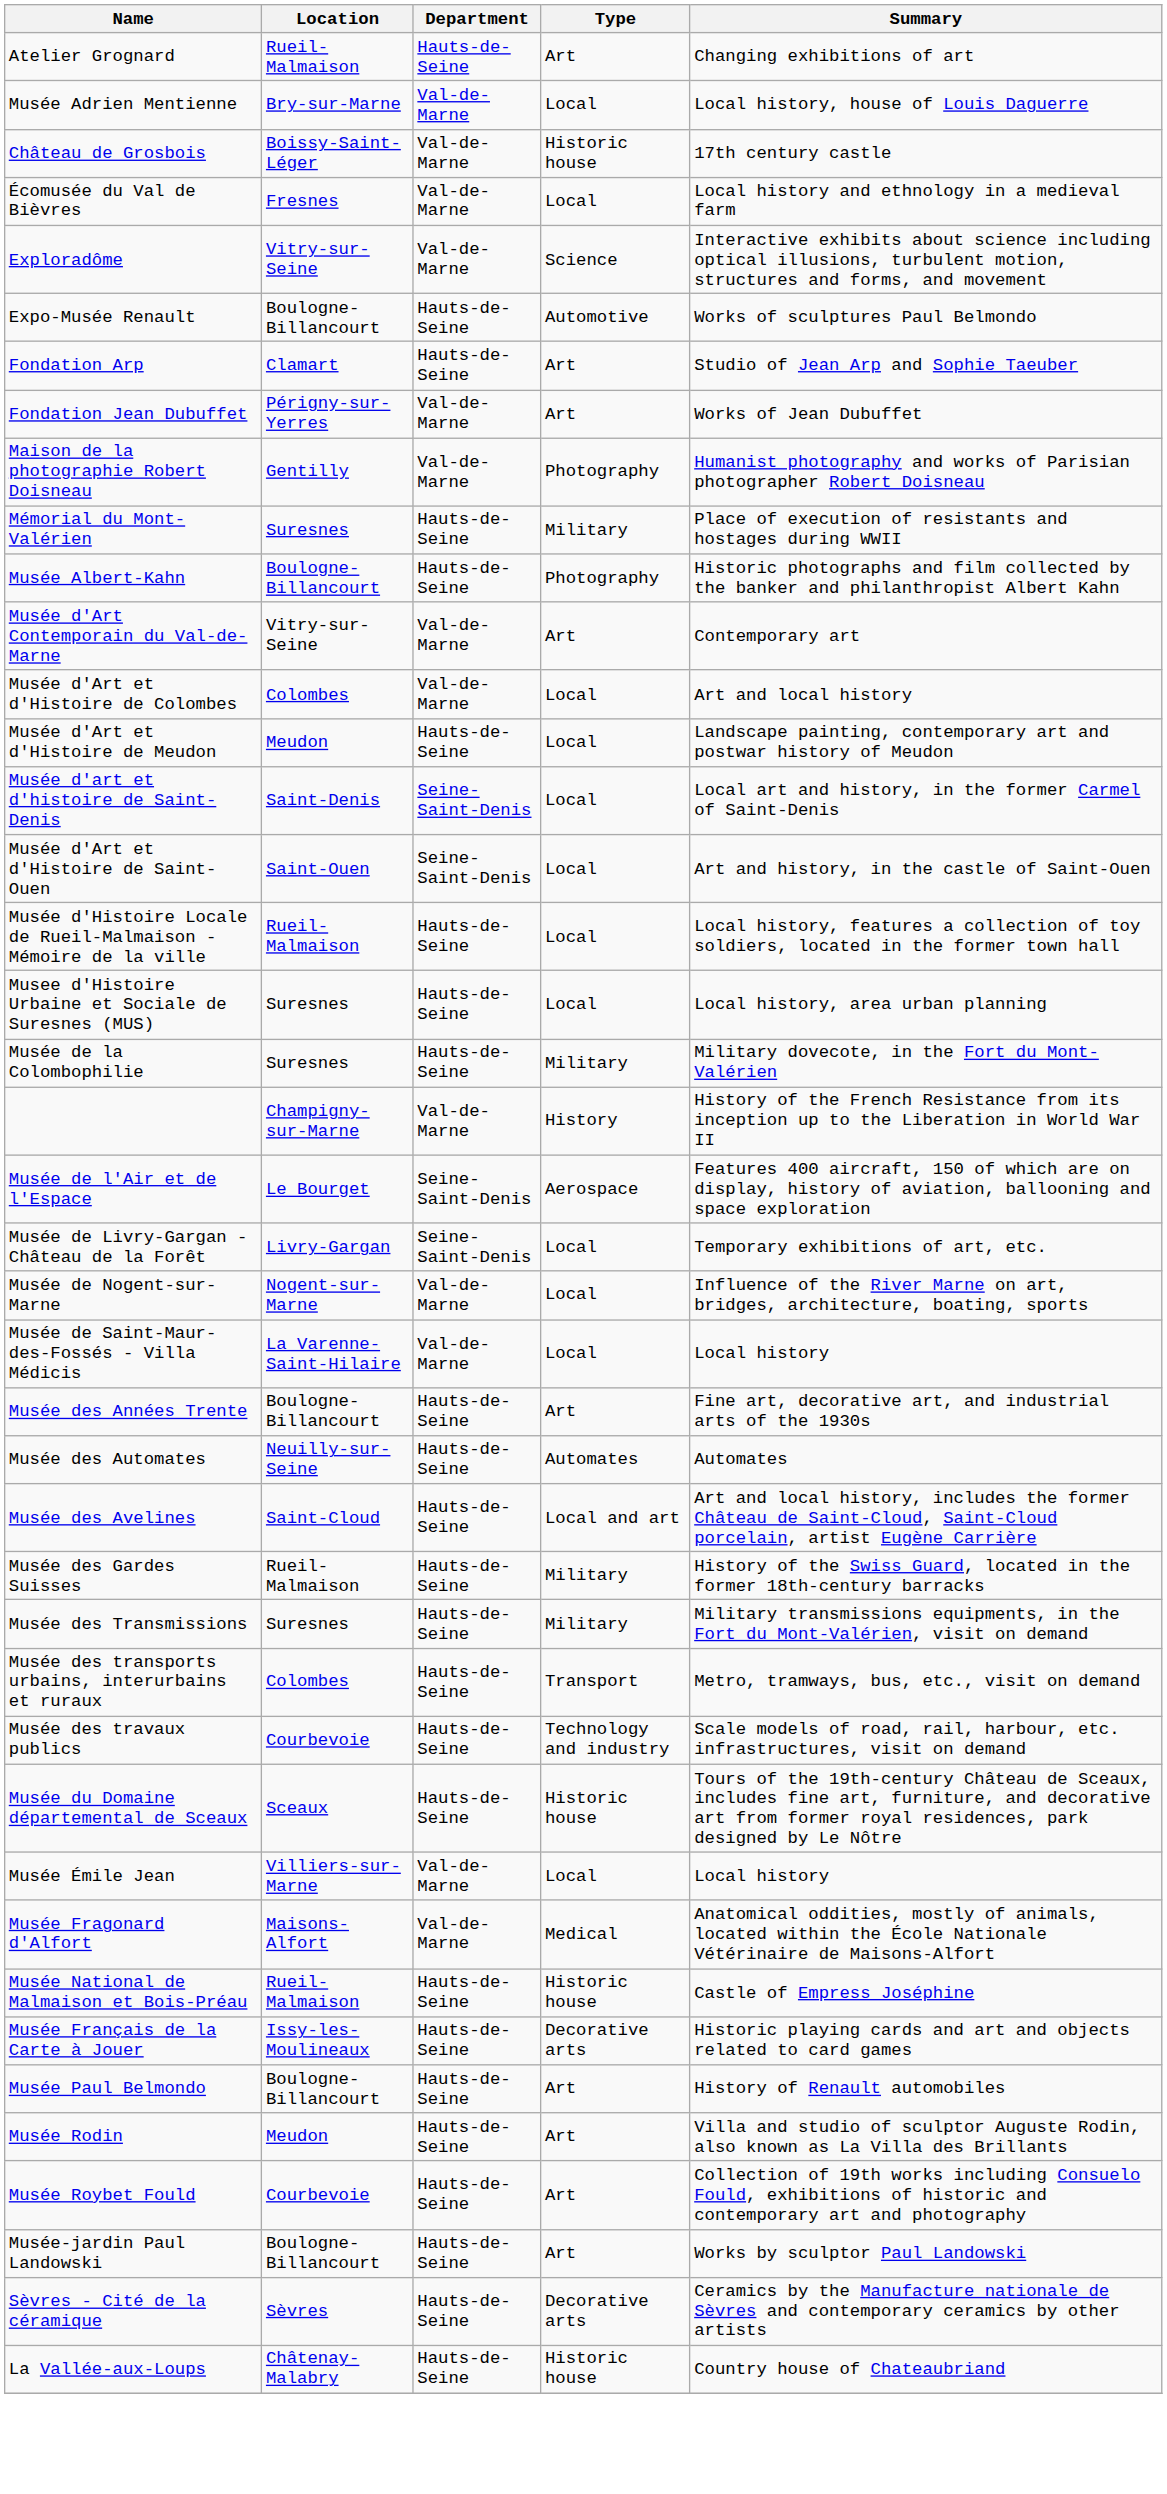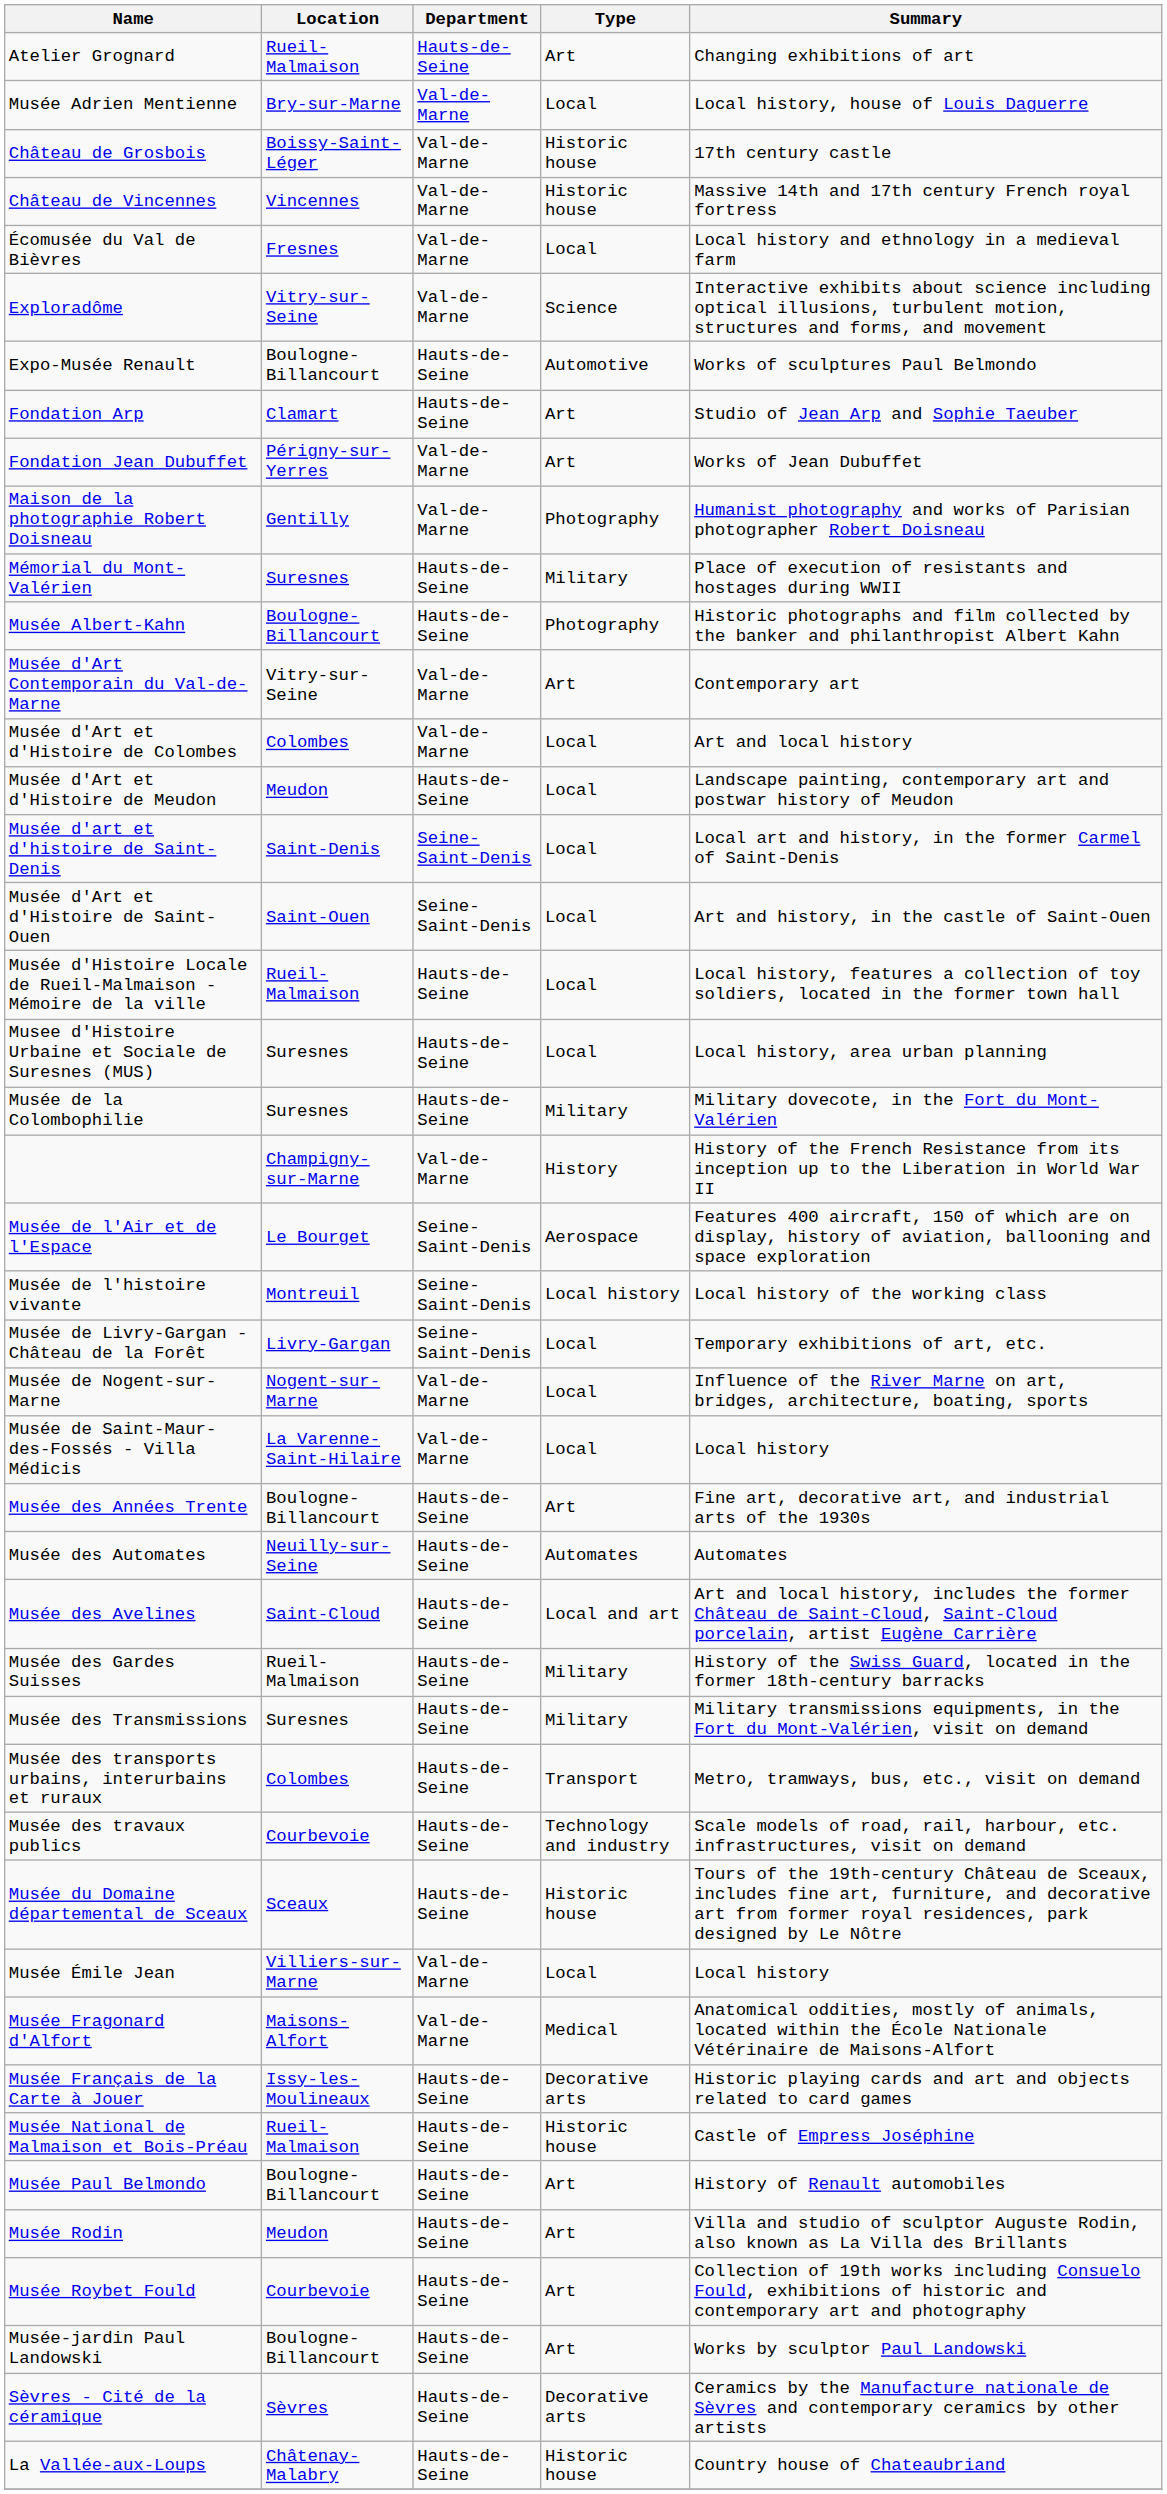 <table class="wikitable sortable">
 <tr>
 <th>Name</th>
 <th>Location</th>
 <th>Department</th>
 <th>Type</th>
 <th>Summary</th>
 </tr>
 <tr>
 <td>Atelier Grognard</td>
 <td><a href='#'>Rueil-Malmaison</a></td>
 <td><a href='#'>Hauts-de-Seine</a></td>
 <td>Art</td>
 <td>Changing exhibitions of art</td>
 </tr>
 <tr>
 <td>Musée Adrien Mentienne</td>
 <td><a href='#'>Bry-sur-Marne</a></td>
 <td><a href='#'>Val-de-Marne</a></td>
 <td>Local</td>
 <td>Local history, house of <a href='#'>Louis Daguerre</a></td>
 </tr>
 <tr>
 <td><a href='#'>Château de Grosbois</a></td>
 <td><a href='#'>Boissy-Saint-Léger</a></td>
 <td>Val-de-Marne</td>
 <td>Historic house</td>
 <td>17th century castle</td>
+</tr>
+<tr>
+<td><a href='#'>Château de Vincennes</a></td>
+<td><a href='#'>Vincennes</a></td>
+<td>Val-de-Marne</td>
+<td>Historic house</td>
+<td>Massive 14th and 17th century French royal fortress</td>
 </tr>
 <tr>
 <td>Écomusée du Val de Bièvres</td>
 <td><a href='#'>Fresnes</a></td>
 <td>Val-de-Marne</td>
 <td>Local</td>
 <td>Local history and ethnology in a medieval farm</td>
 </tr>
 <tr>
 <td><a href='#'>Exploradôme</a></td>
 <td><a href='#'>Vitry-sur-Seine</a></td>
 <td>Val-de-Marne</td>
 <td>Science</td>
 <td>Interactive exhibits about science including optical illusions, turbulent motion, structures and forms, and movement</td>
 </tr>
 <tr>
 <td>Expo-Musée Renault</td>
 <td>Boulogne-Billancourt</td>
 <td>Hauts-de-Seine</td>
 <td>Automotive</td>
 <td>Works of sculptures Paul Belmondo</td>
 </tr>
 <tr>
 <td><a href='#'>Fondation Arp</a></td>
 <td><a href='#'>Clamart</a></td>
 <td>Hauts-de-Seine</td>
 <td>Art</td>
 <td>Studio of <a href='#'>Jean Arp</a> and <a href='#'>Sophie Taeuber</a></td>
 </tr>
 <tr>
 <td><a href='#'>Fondation Jean Dubuffet</a></td>
 <td><a href='#'>Périgny-sur-Yerres</a></td>
 <td>Val-de-Marne</td>
 <td>Art</td>
 <td>Works of Jean Dubuffet</td>
 </tr>
 <tr>
 <td><a href='#'>Maison de la photographie Robert Doisneau</a></td>
 <td><a href='#'>Gentilly</a></td>
 <td>Val-de-Marne</td>
 <td>Photography</td>
 <td><a href='#'>Humanist photography</a> and works of Parisian photographer <a href='#'>Robert Doisneau</a></td>
 </tr>
 <tr>
 <td><a href='#'>Mémorial du Mont-Valérien</a></td>
 <td><a href='#'>Suresnes</a></td>
 <td>Hauts-de-Seine</td>
 <td>Military</td>
 <td>Place of execution of resistants and hostages during WWII</td>
 </tr>
 <tr>
 <td><a href='#'>Musée Albert-Kahn</a></td>
 <td><a href='#'>Boulogne-Billancourt</a></td>
 <td>Hauts-de-Seine</td>
 <td>Photography</td>
 <td>Historic photographs and film collected by the banker and philanthropist Albert Kahn</td>
 </tr>
 <tr>
 <td><a href='#'>Musée d'Art Contemporain du Val-de-Marne</a></td>
 <td>Vitry-sur-Seine</td>
 <td>Val-de-Marne</td>
 <td>Art</td>
 <td>Contemporary art</td>
 </tr>
 <tr>
 <td>Musée d'Art et d'Histoire de Colombes</td>
 <td><a href='#'>Colombes</a></td>
 <td>Val-de-Marne</td>
 <td>Local</td>
 <td>Art and local history</td>
 </tr>
 <tr>
 <td>Musée d'Art et d'Histoire de Meudon</td>
 <td><a href='#'>Meudon</a></td>
 <td>Hauts-de-Seine</td>
 <td>Local</td>
 <td>Landscape painting, contemporary art and postwar history of Meudon</td>
 </tr>
 <tr>
 <td><a href='#'>Musée d'art et d'histoire de Saint-Denis</a></td>
 <td><a href='#'>Saint-Denis</a></td>
 <td><a href='#'>Seine-Saint-Denis</a></td>
 <td>Local</td>
 <td>Local art and history, in the former <a href='#'>Carmel</a> of Saint-Denis</td>
 </tr>
 <tr>
 <td>Musée d'Art et d'Histoire de Saint-Ouen</td>
 <td><a href='#'>Saint-Ouen</a></td>
 <td>Seine-Saint-Denis</td>
 <td>Local</td>
 <td>Art and history, in the castle of Saint-Ouen</td>
 </tr>
 <tr>
 <td>Musée d'Histoire Locale de Rueil-Malmaison - Mémoire de la ville</td>
 <td><a href='#'>Rueil-Malmaison</a></td>
 <td>Hauts-de-Seine</td>
 <td>Local</td>
 <td>Local history, features a collection of toy soldiers, located in the former town hall</td>
 </tr>
 <tr>
 <td>Musee d'Histoire Urbaine et Sociale de Suresnes (MUS)</td>
 <td>Suresnes</td>
 <td>Hauts-de-Seine</td>
 <td>Local</td>
 <td>Local history, area urban planning</td>
 </tr>
 <tr>
 <td>Musée de la Colombophilie</td>
 <td>Suresnes</td>
 <td>Hauts-de-Seine</td>
 <td>Military</td>
 <td>Military dovecote, in the <a href='#'>Fort du Mont-Valérien</a></td>
 </tr>
 <tr>
 <td></td>
 <td><a href='#'>Champigny-sur-Marne</a></td>
 <td>Val-de-Marne</td>
 <td>History</td>
 <td>History of the French Resistance from its inception up to the Liberation in World War II</td>
 </tr>
 <tr>
 <td><a href='#'>Musée de l'Air et de l'Espace</a></td>
 <td><a href='#'>Le Bourget</a></td>
 <td>Seine-Saint-Denis</td>
 <td>Aerospace</td>
 <td>Features 400 aircraft, 150 of which are on display, history of aviation, ballooning and space exploration</td>
 </tr>
 <tr>
+<td>Musée de l'histoire vivante</td>
+<td><a href='#'>Montreuil</a></td>
+<td>Seine-Saint-Denis</td>
+<td>Local history</td>
+<td>Local history of the working class</td>
+</tr>
+<tr>
 <td>Musée de Livry-Gargan - Château de la Forêt</td>
 <td><a href='#'>Livry-Gargan</a></td>
 <td>Seine-Saint-Denis</td>
 <td>Local</td>
 <td>Temporary exhibitions of art, etc.</td>
 </tr>
 <tr>
 <td>Musée de Nogent-sur-Marne</td>
 <td><a href='#'>Nogent-sur-Marne</a></td>
 <td>Val-de-Marne</td>
 <td>Local</td>
 <td>Influence of the <a href='#'>River Marne</a> on art, bridges, architecture, boating, sports</td>
 </tr>
 <tr>
 <td>Musée de Saint-Maur-des-Fossés - Villa Médicis</td>
 <td><a href='#'>La Varenne-Saint-Hilaire</a></td>
 <td>Val-de-Marne</td>
 <td>Local</td>
 <td>Local history</td>
 </tr>
 <tr>
 <td><a href='#'>Musée des Années Trente</a></td>
 <td>Boulogne-Billancourt</td>
 <td>Hauts-de-Seine</td>
 <td>Art</td>
 <td>Fine art, decorative art, and industrial arts of the 1930s</td>
 </tr>
 <tr>
 <td>Musée des Automates</td>
 <td><a href='#'>Neuilly-sur-Seine</a></td>
 <td>Hauts-de-Seine</td>
 <td>Automates</td>
 <td>Automates</td>
 </tr>
 <tr>
 <td><a href='#'>Musée des Avelines</a></td>
 <td><a href='#'>Saint-Cloud</a></td>
 <td>Hauts-de-Seine</td>
 <td>Local and art</td>
 <td>Art and local history, includes the former <a href='#'>Château de Saint-Cloud</a>, <a href='#'>Saint-Cloud porcelain</a>, artist <a href='#'>Eugène Carrière</a></td>
 </tr>
 <tr>
 <td>Musée des Gardes Suisses</td>
 <td>Rueil-Malmaison</td>
 <td>Hauts-de-Seine</td>
 <td>Military</td>
 <td>History of the <a href='#'>Swiss Guard</a>, located in the former 18th-century barracks</td>
 </tr>
 <tr>
 <td>Musée des Transmissions</td>
 <td>Suresnes</td>
 <td>Hauts-de-Seine</td>
 <td>Military</td>
 <td>Military transmissions equipments, in the <a href='#'>Fort du Mont-Valérien</a>, visit on demand</td>
 </tr>
 <tr>
 <td>Musée des transports urbains, interurbains et ruraux</td>
 <td><a href='#'>Colombes</a></td>
 <td>Hauts-de-Seine</td>
 <td>Transport</td>
 <td>Metro, tramways, bus, etc., visit on demand</td>
 </tr>
 <tr>
 <td>Musée des travaux publics</td>
 <td><a href='#'>Courbevoie</a></td>
 <td>Hauts-de-Seine</td>
 <td>Technology and industry</td>
 <td>Scale models of road, rail, harbour, etc. infrastructures, visit on demand</td>
 </tr>
 <tr>
 <td><a href='#'>Musée du Domaine départemental de Sceaux</a></td>
 <td><a href='#'>Sceaux</a></td>
 <td>Hauts-de-Seine</td>
 <td>Historic house</td>
 <td>Tours of the 19th-century Château de Sceaux, includes fine art, furniture, and decorative art from former royal residences, park designed by Le Nôtre</td>
 </tr>
 <tr>
 <td>Musée Émile Jean</td>
 <td><a href='#'>Villiers-sur-Marne</a></td>
 <td>Val-de-Marne</td>
 <td>Local</td>
 <td>Local history</td>
 </tr>
 <tr>
 <td><a href='#'>Musée Fragonard d'Alfort</a></td>
 <td><a href='#'>Maisons-Alfort</a></td>
 <td>Val-de-Marne</td>
 <td>Medical</td>
 <td>Anatomical oddities, mostly of animals, located within the École Nationale Vétérinaire de Maisons-Alfort</td>
 </tr>
 <tr>
+<td><a href='#'>Musée Français de la Carte à Jouer</a></td>
+<td><a href='#'>Issy-les-Moulineaux</a></td>
+<td>Hauts-de-Seine</td>
+<td>Decorative arts</td>
+<td>Historic playing cards and art and objects related to card games</td>
+</tr>
+<tr>
 <td><a href='#'>Musée National de Malmaison et Bois-Préau</a></td>
 <td><a href='#'>Rueil-Malmaison</a></td>
 <td>Hauts-de-Seine</td>
 <td>Historic house</td>
 <td>Castle of <a href='#'>Empress Joséphine</a></td>
-</tr>
-<tr>
-<td><a href='#'>Musée Français de la Carte à Jouer</a></td>
-<td><a href='#'>Issy-les-Moulineaux</a></td>
-<td>Hauts-de-Seine</td>
-<td>Decorative arts</td>
-<td>Historic playing cards and art and objects related to card games</td>
 </tr>
 <tr>
 <td><a href='#'>Musée Paul Belmondo</a></td>
 <td>Boulogne-Billancourt</td>
 <td>Hauts-de-Seine</td>
 <td>Art</td>
 <td>History of <a href='#'>Renault</a> automobiles</td>
 </tr>
 <tr>
 <td><a href='#'>Musée Rodin</a></td>
 <td><a href='#'>Meudon</a></td>
 <td>Hauts-de-Seine</td>
 <td>Art</td>
 <td>Villa and studio of sculptor Auguste Rodin, also known as La Villa des Brillants</td>
 </tr>
 <tr>
 <td><a href='#'>Musée Roybet Fould</a></td>
 <td><a href='#'>Courbevoie</a></td>
 <td>Hauts-de-Seine</td>
 <td>Art</td>
 <td>Collection of 19th works including <a href='#'>Consuelo Fould</a>, exhibitions of historic and contemporary art and photography</td>
 </tr>
 <tr>
 <td>Musée-jardin Paul Landowski</td>
 <td>Boulogne-Billancourt</td>
 <td>Hauts-de-Seine</td>
 <td>Art</td>
 <td>Works by sculptor <a href='#'>Paul Landowski</a></td>
 </tr>
 <tr>
 <td><a href='#'>Sèvres - Cité de la céramique</a></td>
 <td><a href='#'>Sèvres</a></td>
 <td>Hauts-de-Seine</td>
 <td>Decorative arts</td>
 <td>Ceramics by the <a href='#'>Manufacture nationale de Sèvres</a> and contemporary ceramics by other artists</td>
 </tr>
 <tr>
 <td>La <a href='#'>Vallée-aux-Loups</a></td>
 <td><a href='#'>Châtenay-Malabry</a></td>
 <td>Hauts-de-Seine</td>
 <td>Historic house</td>
 <td>Country house of <a href='#'>Chateaubriand</a></td>
 </tr>
 <tr>
 </tr>
 </table>
